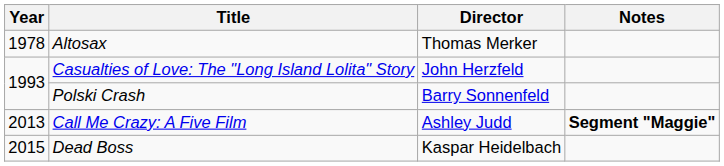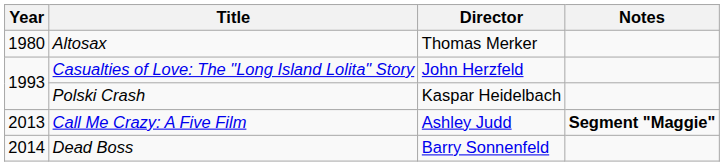 <table class="wikitable">
 <tr>
 <th>Year</th>
 <th>Title</th>
 <th>Director</th>
 <th>Notes</th>
 </tr>
 <tr>
-<td>1978</td>
+<td>1980</td>
 <td><em>Altosax</em></td>
 <td>Thomas Merker</td>
 <td></td>
 </tr>
 <tr>
 <td rowspan=2>1993</td>
 <td><em><a href='#'>Casualties of Love: The "Long Island Lolita" Story</a></em></td>
 <td><a href='#'>John Herzfeld</a></td>
 <td></td>
 </tr>
 <tr>
 <td><em>Polski Crash</em></td>
-<td><a href='#'>Barry Sonnenfeld</a></td>
+<td>Kaspar Heidelbach</td>
 <td></td>
 </tr>
 <tr>
 <td>2013</td>
 <td><em><a href='#'>Call Me Crazy: A Five Film</a></em></td>
 <td><a href='#'>Ashley Judd</a></td>
 <td><strong>Segment "Maggie"</strong></td>
 </tr>
 <tr>
-<td>2015</td>
+<td>2014</td>
 <td><em>Dead Boss</em></td>
-<td>Kaspar Heidelbach</td>
+<td><a href='#'>Barry Sonnenfeld</a></td>
 <td></td>
 </tr>
 </table>
